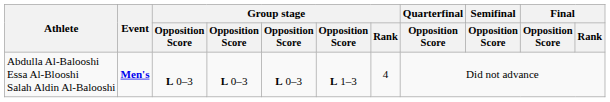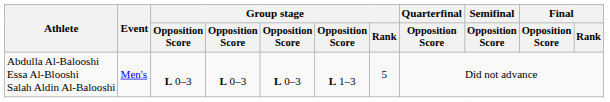 <table class=wikitable style=font-size:90%;text-align:center>
 <tr>
 <th rowspan="2">Athlete</th>
 <th rowspan="2">Event</th>
 <th colspan="5">Group stage</th>
 <th>Quarterfinal</th>
 <th>Semifinal</th>
 <th colspan="2">Final</th>
 </tr>
 <tr style="font-size:95%">
 <th>Opposition<br>Score</th>
 <th>Opposition<br>Score</th>
 <th>Opposition<br>Score</th>
 <th>Opposition<br>Score</th>
 <th>Rank</th>
 <th>Opposition<br>Score</th>
 <th>Opposition<br>Score</th>
 <th>Opposition<br>Score</th>
 <th>Rank</th>
 </tr>
 <tr>
 <td align=left>Abdulla Al-Balooshi<br>Essa Al-Blooshi<br>Salah Aldin Al-Balooshi</td>
-<td align=left><strong><a href='#'>Men's</a></strong></td>
+<td align=left><a href='#'>Men's</a></td>
 <td><br><strong>L</strong> 0–3</td>
 <td><br><strong>L</strong> 0–3</td>
 <td><br><strong>L</strong> 0–3</td>
 <td><br><strong>L</strong> 1–3</td>
-<td>4</td>
+<td>5</td>
 <td colspan=4>Did not advance</td>
 </tr>
 </table>
